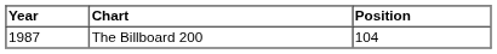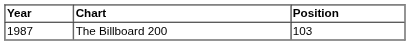 <table border=1 cellspacing=0 cellpadding=2 width="550px">
 <tr>
 <th align="left">Year</th>
 <th align="left">Chart</th>
 <th align="left">Position</th>
 </tr>
 <tr>
 <td align="left">1987</td>
 <td align="left">The Billboard 200</td>
-<td align="left">104</td>
+<td align="left">103</td>
 </tr>
 <tr>
 </tr>
 </table>
